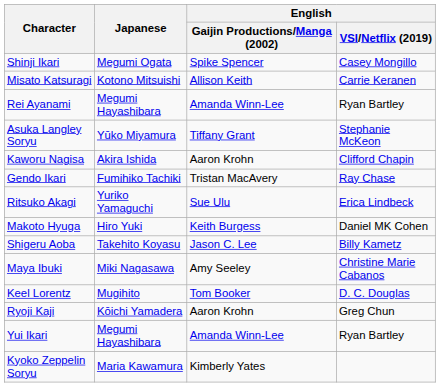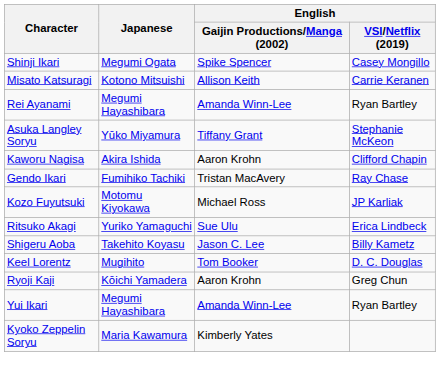 <table class="wikitable">
 <tr>
 <th rowspan="2">Character</th>
 <th rowspan="2">Japanese</th>
 <th colspan="2">English</th>
 </tr>
 <tr>
 <th>Gaijin Productions/<a href='#'>Manga</a> (2002)</th>
 <th><a href='#'>VSI</a>/<a href='#'>Netflix</a> (2019)</th>
 </tr>
 <tr>
 <td><a href='#'>Shinji Ikari</a></td>
 <td><a href='#'>Megumi Ogata</a></td>
 <td><a href='#'>Spike Spencer</a></td>
 <td><a href='#'>Casey Mongillo</a></td>
 </tr>
 <tr>
 <td><a href='#'>Misato Katsuragi</a></td>
 <td><a href='#'>Kotono Mitsuishi</a></td>
 <td><a href='#'>Allison Keith</a></td>
 <td><a href='#'>Carrie Keranen</a></td>
 </tr>
 <tr>
 <td><a href='#'>Rei Ayanami</a></td>
 <td><a href='#'>Megumi Hayashibara</a></td>
 <td><a href='#'>Amanda Winn-Lee</a></td>
 <td>Ryan Bartley</td>
 </tr>
 <tr>
 <td><a href='#'>Asuka Langley Soryu</a></td>
 <td><a href='#'>Yūko Miyamura</a></td>
 <td><a href='#'>Tiffany Grant</a></td>
 <td><a href='#'>Stephanie McKeon</a></td>
 </tr>
 <tr>
 <td><a href='#'>Kaworu Nagisa</a></td>
 <td><a href='#'>Akira Ishida</a></td>
 <td>Aaron Krohn</td>
 <td><a href='#'>Clifford Chapin</a></td>
 </tr>
 <tr>
 <td><a href='#'>Gendo Ikari</a></td>
 <td><a href='#'>Fumihiko Tachiki</a></td>
 <td>Tristan MacAvery</td>
 <td><a href='#'>Ray Chase</a></td>
 </tr>
 <tr>
+<td><a href='#'>Kozo Fuyutsuki</a></td>
+<td><a href='#'>Motomu Kiyokawa</a></td>
+<td>Michael Ross</td>
+<td><a href='#'>JP Karliak</a></td>
+</tr>
+<tr>
 <td><a href='#'>Ritsuko Akagi</a></td>
 <td><a href='#'>Yuriko Yamaguchi</a></td>
 <td><a href='#'>Sue Ulu</a></td>
 <td><a href='#'>Erica Lindbeck</a></td>
 </tr>
 <tr>
-<td><a href='#'>Makoto Hyuga</a></td>
-<td><a href='#'>Hiro Yuki</a></td>
-<td><a href='#'>Keith Burgess</a></td>
-<td>Daniel MK Cohen</td>
-</tr>
-<tr>
 <td><a href='#'>Shigeru Aoba</a></td>
 <td><a href='#'>Takehito Koyasu</a></td>
 <td><a href='#'>Jason C. Lee</a></td>
 <td><a href='#'>Billy Kametz</a></td>
-</tr>
-<tr>
-<td><a href='#'>Maya Ibuki</a></td>
-<td><a href='#'>Miki Nagasawa</a></td>
-<td>Amy Seeley</td>
-<td><a href='#'>Christine Marie Cabanos</a></td>
 </tr>
 <tr>
 <td><a href='#'>Keel Lorentz</a></td>
 <td><a href='#'>Mugihito</a></td>
 <td><a href='#'>Tom Booker</a></td>
 <td><a href='#'>D. C. Douglas</a></td>
 </tr>
 <tr>
 <td><a href='#'>Ryoji Kaji</a></td>
 <td><a href='#'>Kōichi Yamadera</a></td>
 <td>Aaron Krohn</td>
 <td>Greg Chun</td>
 </tr>
 <tr>
 <td><a href='#'>Yui Ikari</a></td>
 <td><a href='#'>Megumi Hayashibara</a></td>
 <td><a href='#'>Amanda Winn-Lee</a></td>
 <td>Ryan Bartley</td>
 </tr>
 <tr>
 <td><a href='#'>Kyoko Zeppelin Soryu</a></td>
 <td><a href='#'>Maria Kawamura</a></td>
 <td>Kimberly Yates</td>
 </tr>
 </table>
